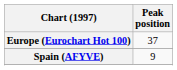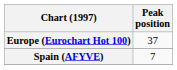 <table class="wikitable sortable plainrowheaders" style="text-align:center">
 <tr>
 <th scope="col">Chart (1997)</th>
 <th scope="col">Peak<br>position</th>
 </tr>
 <tr>
 <th scope="row">Europe (<a href='#'>Eurochart Hot 100</a>)</th>
 <td>37</td>
 </tr>
 <tr>
 </tr>
 <tr>
 </tr>
 <tr>
 </tr>
 <tr>
 <th scope="row">Spain (<a href='#'>AFYVE</a>)</th>
-<td>9</td>
+<td>7</td>
 </tr>
 <tr>
 </tr>
 <tr>
 </tr>
 <tr>
 </tr>
 </table>
